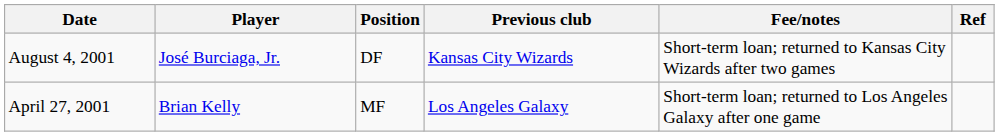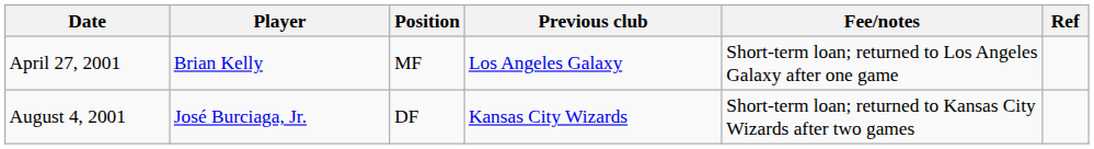 <table class="wikitable" style="font-size:95%;">
 <tr>
 <th width=125px>Date</th>
 <th width=170px>Player</th>
 <th width=50px>Position</th>
 <th width=200px>Previous club</th>
 <th width=250px>Fee/notes</th>
 <th width=30px>Ref</th>
 </tr>
 <tr>
+<td>April 27, 2001</td>
+<td> <a href='#'>Brian Kelly</a></td>
+<td>MF</td>
+<td> <a href='#'>Los Angeles Galaxy</a></td>
+<td>Short-term loan; returned to Los Angeles Galaxy after one game</td>
+<td></td>
+</tr>
+<tr>
 <td>August 4, 2001</td>
 <td> <a href='#'>José Burciaga, Jr.</a></td>
 <td>DF</td>
 <td> <a href='#'>Kansas City Wizards</a></td>
 <td>Short-term loan; returned to Kansas City Wizards after two games</td>
 <td></td>
 </tr>
-<tr>
-<td>April 27, 2001</td>
-<td> <a href='#'>Brian Kelly</a></td>
-<td>MF</td>
-<td> <a href='#'>Los Angeles Galaxy</a></td>
-<td>Short-term loan; returned to Los Angeles Galaxy after one game</td>
-<td></td>
-</tr>
 </table>
